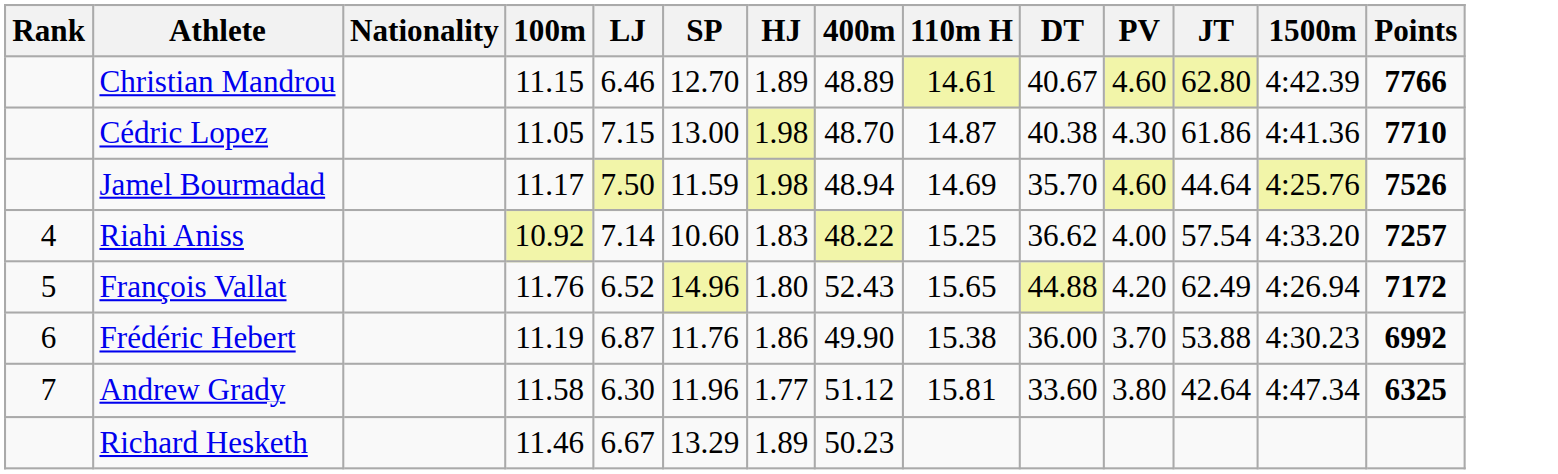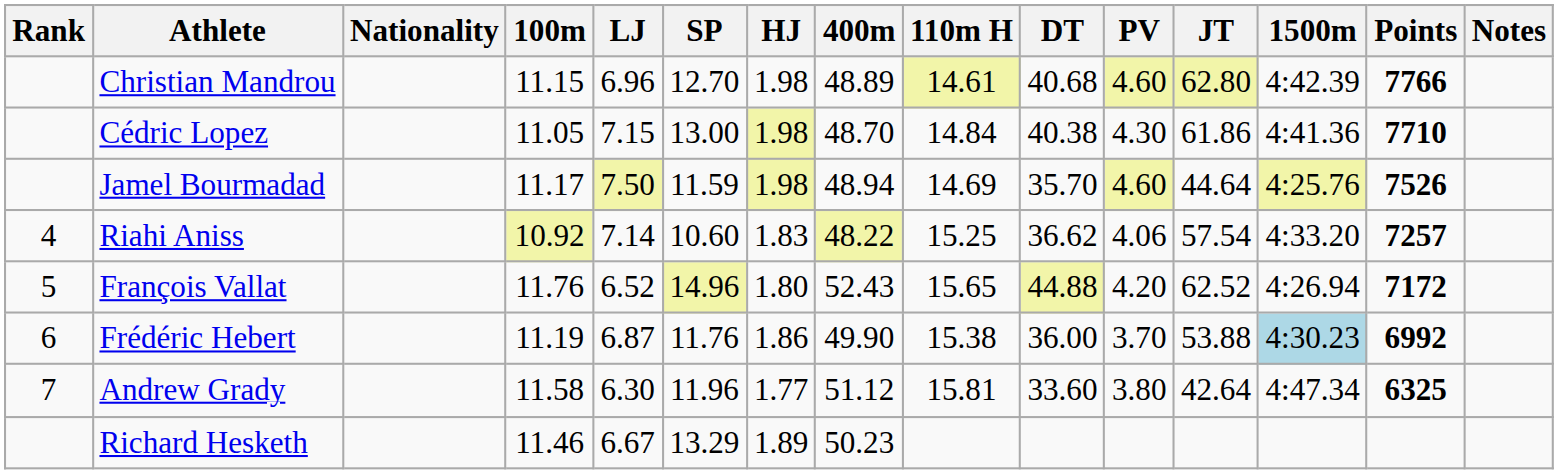 <table class="wikitable sortable" style=" text-align:center;font-size:95%">
 <tr>
 <th>Rank</th>
 <th>Athlete</th>
 <th>Nationality</th>
 <th>100m</th>
 <th>LJ</th>
 <th>SP</th>
 <th>HJ</th>
 <th>400m</th>
 <th>110m H</th>
 <th>DT</th>
 <th>PV</th>
 <th>JT</th>
 <th>1500m</th>
 <th>Points</th>
+<th>Notes</th>
 </tr>
 <tr>
 <td></td>
 <td align=left><a href='#'>Christian Mandrou</a></td>
 <td align=left></td>
 <td>11.15</td>
-<td>6.46</td>
+<td>6.96</td>
 <td>12.70</td>
-<td>1.89</td>
+<td>1.98</td>
 <td>48.89</td>
 <td bgcolor=#F2F5A9>14.61</td>
-<td>40.67</td>
+<td>40.68</td>
 <td bgcolor=#F2F5A9>4.60</td>
 <td bgcolor=#F2F5A9>62.80</td>
 <td>4:42.39</td>
 <td><strong>7766</strong></td>
+<td></td>
 </tr>
 <tr>
 <td></td>
 <td align=left><a href='#'>Cédric Lopez</a></td>
 <td align=left></td>
 <td>11.05</td>
 <td>7.15</td>
 <td>13.00</td>
 <td bgcolor=#F2F5A9>1.98</td>
 <td>48.70</td>
-<td>14.87</td>
+<td>14.84</td>
 <td>40.38</td>
 <td>4.30</td>
 <td>61.86</td>
 <td>4:41.36</td>
 <td><strong>7710</strong></td>
+<td></td>
 </tr>
 <tr>
 <td></td>
 <td align=left><a href='#'>Jamel Bourmadad</a></td>
 <td align=left></td>
 <td>11.17</td>
 <td bgcolor=#F2F5A9>7.50</td>
 <td>11.59</td>
 <td bgcolor=#F2F5A9>1.98</td>
 <td>48.94</td>
 <td>14.69</td>
 <td>35.70</td>
 <td bgcolor=#F2F5A9>4.60</td>
 <td>44.64</td>
 <td bgcolor=#F2F5A9>4:25.76</td>
 <td><strong>7526</strong></td>
+<td></td>
 </tr>
 <tr>
 <td>4</td>
 <td align=left><a href='#'>Riahi Aniss</a></td>
 <td align=left></td>
 <td bgcolor=#F2F5A9>10.92</td>
 <td>7.14</td>
 <td>10.60</td>
 <td>1.83</td>
 <td bgcolor=#F2F5A9>48.22</td>
 <td>15.25</td>
 <td>36.62</td>
-<td>4.00</td>
+<td>4.06</td>
 <td>57.54</td>
 <td>4:33.20</td>
 <td><strong>7257</strong></td>
+<td></td>
 </tr>
 <tr>
 <td>5</td>
 <td align=left><a href='#'>François Vallat</a></td>
 <td align=left></td>
 <td>11.76</td>
 <td>6.52</td>
 <td bgcolor=#F2F5A9>14.96</td>
 <td>1.80</td>
 <td>52.43</td>
 <td>15.65</td>
 <td bgcolor=#F2F5A9>44.88</td>
 <td>4.20</td>
-<td>62.49</td>
+<td>62.52</td>
 <td>4:26.94</td>
 <td><strong>7172</strong></td>
+<td></td>
 </tr>
 <tr>
 <td>6</td>
 <td align=left><a href='#'>Frédéric Hebert</a></td>
 <td align=left></td>
 <td>11.19</td>
 <td>6.87</td>
 <td>11.76</td>
 <td>1.86</td>
 <td>49.90</td>
 <td>15.38</td>
 <td>36.00</td>
 <td>3.70</td>
 <td>53.88</td>
-<td>4:30.23</td>
+<td style="background: lightblue;">4:30.23</td>
 <td><strong>6992</strong></td>
+<td></td>
 </tr>
 <tr>
 <td>7</td>
 <td align=left><a href='#'>Andrew Grady</a></td>
 <td align=left></td>
 <td>11.58</td>
 <td>6.30</td>
 <td>11.96</td>
 <td>1.77</td>
 <td>51.12</td>
 <td>15.81</td>
 <td>33.60</td>
 <td>3.80</td>
 <td>42.64</td>
 <td>4:47.34</td>
 <td><strong>6325</strong></td>
+<td></td>
 </tr>
 <tr>
 <td></td>
 <td align=left><a href='#'>Richard Hesketh</a></td>
 <td align=left></td>
 <td>11.46</td>
 <td>6.67</td>
 <td>13.29</td>
 <td>1.89</td>
 <td>50.23</td>
 <td></td>
 <td></td>
 <td></td>
 <td></td>
 <td></td>
 <td><strong></strong></td>
+<td></td>
 </tr>
 </table>
